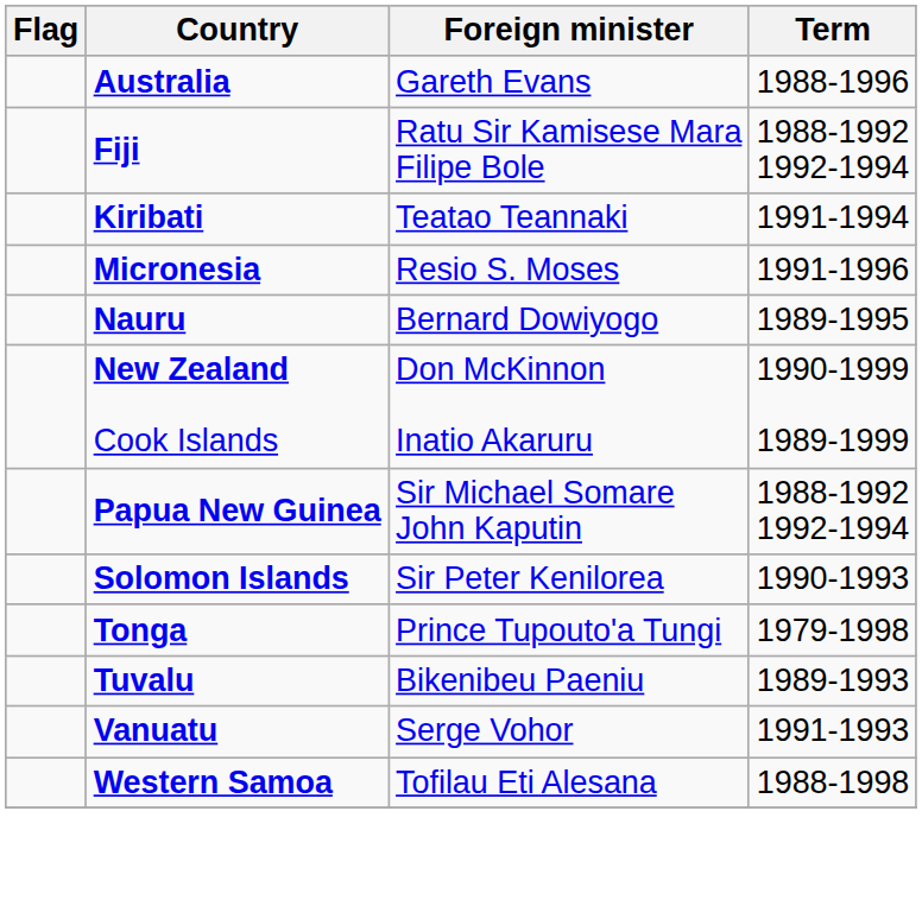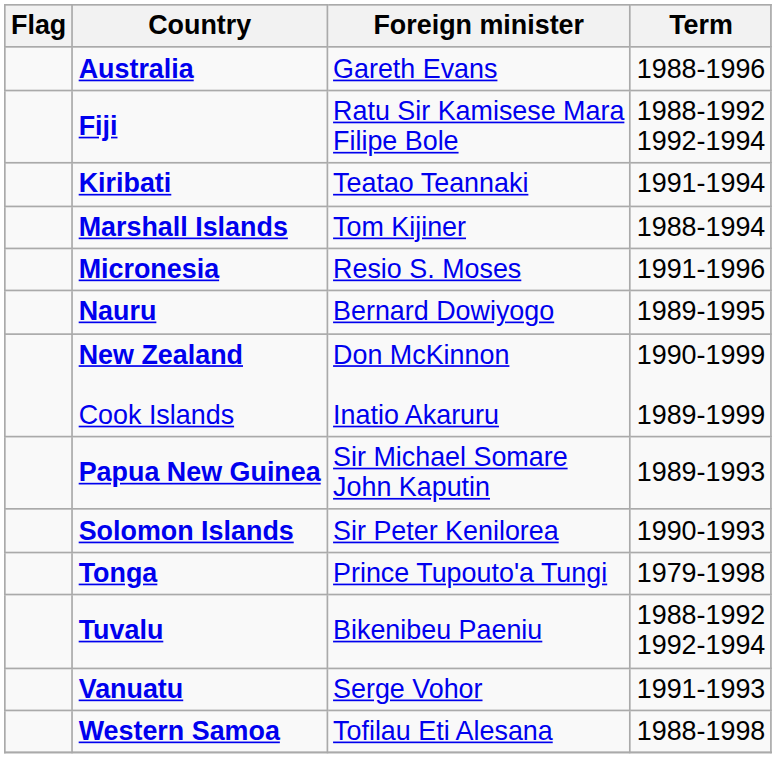 <table class="wikitable">
 <tr>
 <th>Flag</th>
 <th>Country</th>
 <th>Foreign minister</th>
 <th>Term</th>
 </tr>
 <tr>
 <td></td>
 <td><strong><a href='#'>Australia</a></strong></td>
 <td><a href='#'>Gareth Evans</a></td>
 <td>1988-1996</td>
 </tr>
 <tr>
 <td></td>
 <td><strong><a href='#'>Fiji</a></strong></td>
 <td><a href='#'>Ratu Sir Kamisese Mara</a><br><a href='#'>Filipe Bole</a></td>
 <td>1988-1992<br>1992-1994</td>
 </tr>
 <tr>
 <td></td>
 <td><strong><a href='#'>Kiribati</a></strong></td>
 <td><a href='#'>Teatao Teannaki</a></td>
 <td>1991-1994</td>
 </tr>
 <tr>
 <td></td>
+<td><strong><a href='#'>Marshall Islands</a></strong></td>
+<td><a href='#'>Tom Kijiner</a></td>
+<td>1988-1994</td>
+</tr>
+<tr>
+<td></td>
 <td><strong><a href='#'>Micronesia</a></strong></td>
 <td><a href='#'>Resio S. Moses</a></td>
 <td>1991-1996</td>
 </tr>
 <tr>
 <td></td>
 <td><strong><a href='#'>Nauru</a></strong></td>
 <td><a href='#'>Bernard Dowiyogo</a></td>
 <td>1989-1995</td>
 </tr>
 <tr>
 <td><br><br></td>
 <td><strong><a href='#'>New Zealand</a></strong><br><br><a href='#'>Cook Islands</a></td>
 <td><a href='#'>Don McKinnon</a><br><br><a href='#'>Inatio Akaruru</a></td>
 <td>1990-1999<br><br>1989-1999</td>
 </tr>
 <tr>
 <td></td>
 <td><strong><a href='#'>Papua New Guinea</a></strong></td>
 <td><a href='#'>Sir Michael Somare</a><br><a href='#'>John Kaputin</a></td>
-<td>1988-1992<br>1992-1994</td>
+<td>1989-1993</td>
 </tr>
 <tr>
 <td></td>
 <td><strong><a href='#'>Solomon Islands</a></strong></td>
 <td><a href='#'>Sir Peter Kenilorea</a></td>
 <td>1990-1993</td>
 </tr>
 <tr>
 <td></td>
 <td><strong><a href='#'>Tonga</a></strong></td>
 <td><a href='#'>Prince Tupouto'a Tungi</a></td>
 <td>1979-1998</td>
 </tr>
 <tr>
 <td></td>
 <td><strong><a href='#'>Tuvalu</a></strong></td>
 <td><a href='#'>Bikenibeu Paeniu</a></td>
-<td>1989-1993</td>
+<td>1988-1992<br>1992-1994</td>
 </tr>
 <tr>
 <td></td>
 <td><strong><a href='#'>Vanuatu</a></strong></td>
 <td><a href='#'>Serge Vohor</a></td>
 <td>1991-1993</td>
 </tr>
 <tr>
 <td></td>
 <td><strong><a href='#'>Western Samoa</a></strong></td>
 <td><a href='#'>Tofilau Eti Alesana</a></td>
 <td>1988-1998</td>
 </tr>
 <tr>
 </tr>
 </table>
